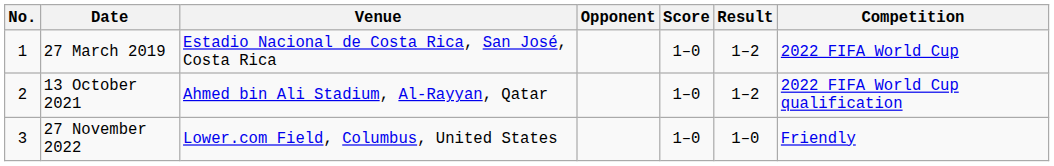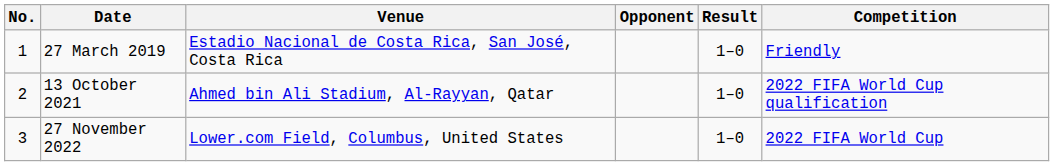 <table class="wikitable">
 <tr>
 <th scope="col">No.</th>
 <th scope="col">Date</th>
 <th scope="col">Venue</th>
 <th scope="col">Opponent</th>
-<th scope="col">Score</th>
 <th scope="col">Result</th>
 <th scope="col">Competition</th>
 </tr>
 <tr>
 <td align="center">1</td>
 <td>27 March 2019</td>
 <td><a href='#'>Estadio Nacional de Costa Rica</a>, <a href='#'>San José</a>, Costa Rica</td>
 <td></td>
 <td align="center">1–0</td>
-<td align="center">1–2</td>
-<td><a href='#'>2022 FIFA World Cup</a></td>
+<td><a href='#'>Friendly</a></td>
 </tr>
 <tr>
 <td align="center">2</td>
 <td>13 October 2021</td>
 <td><a href='#'>Ahmed bin Ali Stadium</a>, <a href='#'>Al-Rayyan</a>, Qatar</td>
 <td></td>
 <td align="center">1–0</td>
-<td align="center">1–2</td>
 <td><a href='#'>2022 FIFA World Cup qualification</a></td>
 </tr>
 <tr>
 <td align="center">3</td>
 <td>27 November 2022</td>
 <td><a href='#'>Lower.com Field</a>, <a href='#'>Columbus</a>, United States</td>
 <td></td>
 <td align="center">1–0</td>
-<td align="center">1–0</td>
-<td><a href='#'>Friendly</a></td>
+<td><a href='#'>2022 FIFA World Cup</a></td>
 </tr>
 </table>
